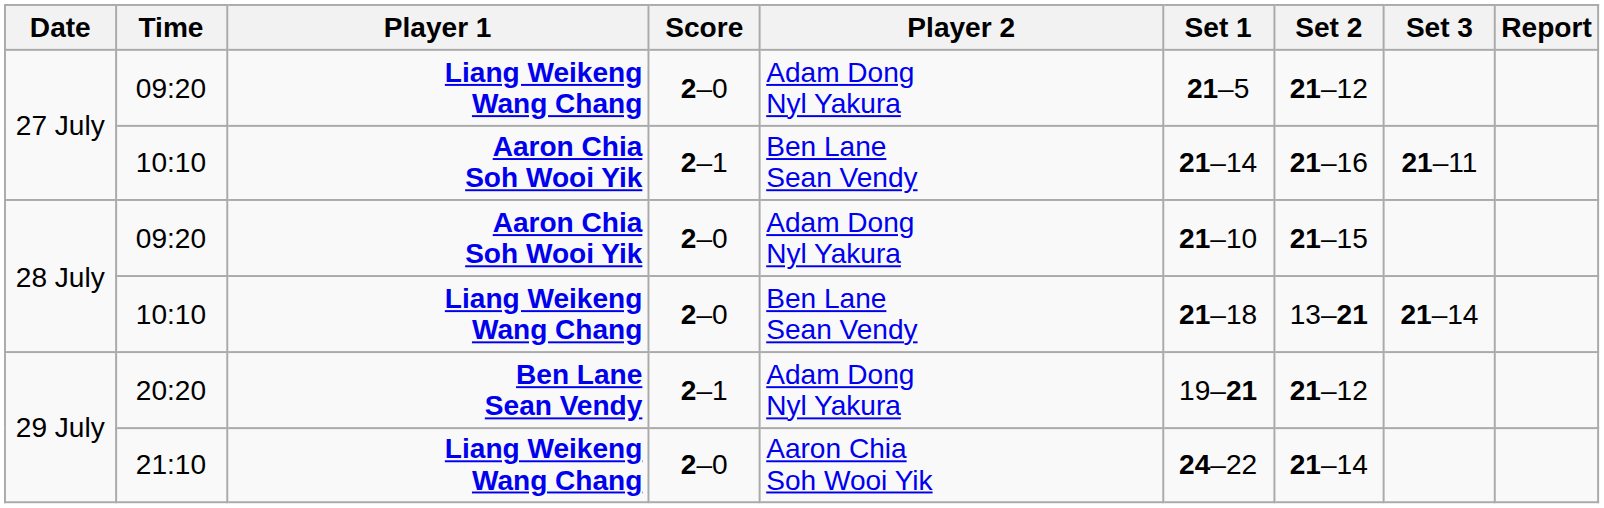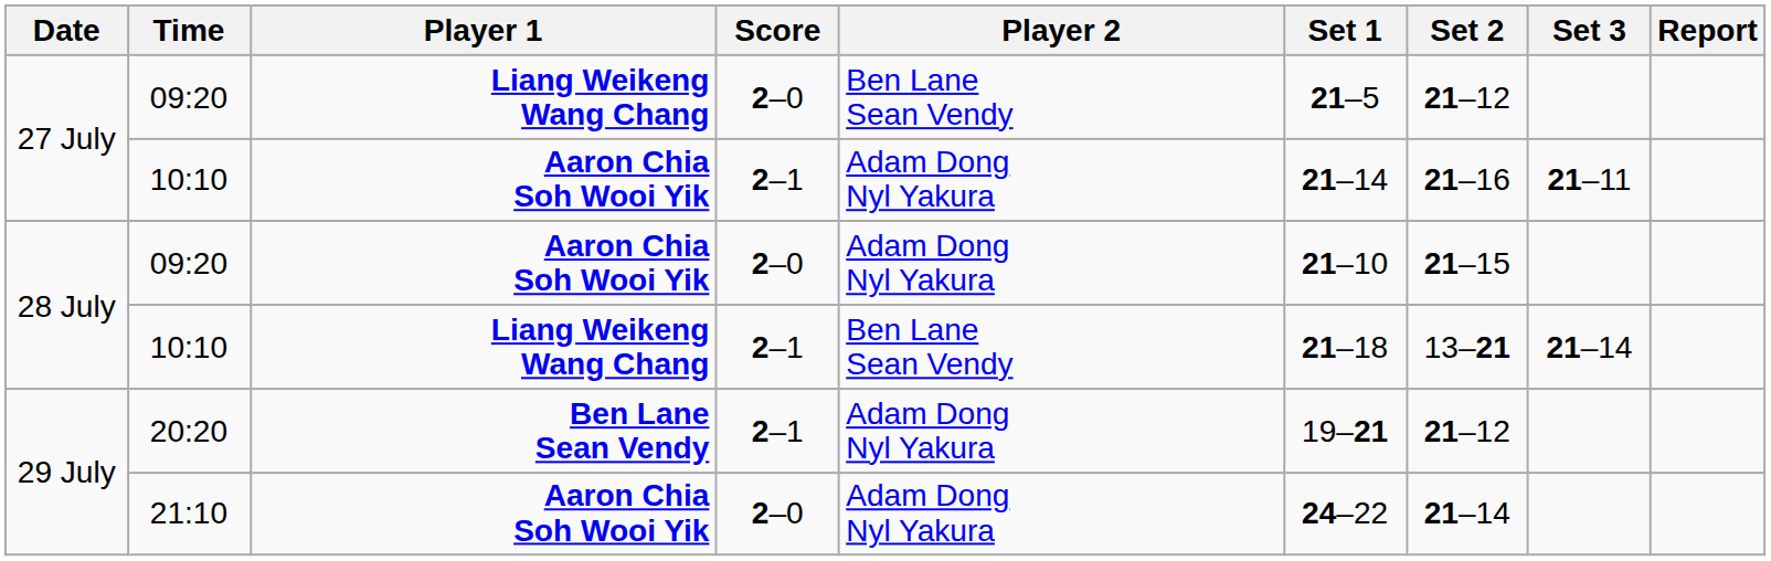 <table class="wikitable" style="font-size:90%; text-align:center">
 <tr>
 <th width="50">Date</th>
 <th width="50">Time</th>
 <th width="210">Player 1</th>
 <th width="50">Score</th>
 <th width="200">Player 2</th>
 <th width="50">Set 1</th>
 <th width="50">Set 2</th>
 <th width="50">Set 3</th>
 <th>Report</th>
 </tr>
 <tr>
 <td rowspan="2">27 July</td>
 <td>09:20</td>
 <td align="right"><strong><a href='#'>Liang Weikeng</a> <br><a href='#'>Wang Chang</a> </strong></td>
 <td><strong>2</strong>–0</td>
-<td align="left"> <a href='#'>Adam Dong</a><br> <a href='#'>Nyl Yakura</a></td>
+<td align="left"> <a href='#'>Ben Lane</a><br> <a href='#'>Sean Vendy</a></td>
 <td><strong>21</strong>–5</td>
 <td><strong>21</strong>–12</td>
 <td></td>
 <td></td>
 </tr>
 <tr>
 <td>10:10</td>
 <td align="right"><strong><a href='#'>Aaron Chia</a> <br><a href='#'>Soh Wooi Yik</a> </strong></td>
 <td><strong>2</strong>–1</td>
-<td align="left"> <a href='#'>Ben Lane</a><br> <a href='#'>Sean Vendy</a></td>
+<td align="left"> <a href='#'>Adam Dong</a><br> <a href='#'>Nyl Yakura</a></td>
 <td><strong>21</strong>–14</td>
 <td><strong>21</strong>–16</td>
 <td><strong>21</strong>–11</td>
 <td></td>
 </tr>
 <tr>
 <td rowspan="2">28 July</td>
 <td>09:20</td>
 <td align="right"><strong><a href='#'>Aaron Chia</a> <br><a href='#'>Soh Wooi Yik</a> </strong></td>
 <td><strong>2</strong>–0</td>
 <td align="left"> <a href='#'>Adam Dong</a><br> <a href='#'>Nyl Yakura</a></td>
 <td><strong>21</strong>–10</td>
 <td><strong>21</strong>–15</td>
 <td></td>
 <td></td>
 </tr>
 <tr>
 <td>10:10</td>
 <td align="right"><strong><a href='#'>Liang Weikeng</a> <br><a href='#'>Wang Chang</a> </strong></td>
-<td><strong>2</strong>–0</td>
+<td><strong>2</strong>–1</td>
 <td align="left"> <a href='#'>Ben Lane</a><br> <a href='#'>Sean Vendy</a></td>
 <td><strong>21</strong>–18</td>
 <td>13–<strong>21</strong></td>
 <td><strong>21</strong>–14</td>
 <td></td>
 </tr>
 <tr>
 <td rowspan="2">29 July</td>
 <td>20:20</td>
 <td align="right"><strong><a href='#'>Ben Lane</a> <br><a href='#'>Sean Vendy</a> </strong></td>
 <td><strong>2</strong>–1</td>
 <td align="left"> <a href='#'>Adam Dong</a><br> <a href='#'>Nyl Yakura</a></td>
 <td>19–<strong>21</strong></td>
 <td><strong>21</strong>–12</td>
 <td></td>
 <td></td>
 </tr>
 <tr>
 <td>21:10</td>
-<td align="right"><strong><a href='#'>Liang Weikeng</a> <br><a href='#'>Wang Chang</a> </strong></td>
+<td align="right"><strong><a href='#'>Aaron Chia</a> <br><a href='#'>Soh Wooi Yik</a> </strong></td>
 <td><strong>2</strong>–0</td>
-<td align="left"> <a href='#'>Aaron Chia</a><br> <a href='#'>Soh Wooi Yik</a></td>
+<td align="left"> <a href='#'>Adam Dong</a><br> <a href='#'>Nyl Yakura</a></td>
 <td><strong>24</strong>–22</td>
 <td><strong>21</strong>–14</td>
 <td></td>
 <td></td>
 </tr>
 </table>
